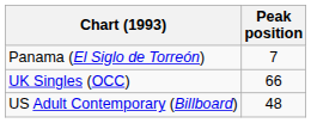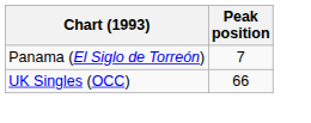 <table class="wikitable sortable">
 <tr>
 <th align="left">Chart (1993)</th>
 <th style="text-align:center;">Peak<br>position</th>
 </tr>
 <tr>
 <td align="left">Panama (<em><a href='#'>El Siglo de Torreón</a></em>)</td>
 <td style="text-align:center;">7</td>
 </tr>
 <tr>
 <td align="left"><a href='#'>UK Singles</a> (<a href='#'>OCC</a>)</td>
 <td style="text-align:center;">66</td>
 </tr>
-<tr>
-<td>US <a href='#'>Adult Contemporary</a> (<em><a href='#'>Billboard</a></em>)</td>
-<td style="text-align:center;">48</td>
-</tr>
 </table>
